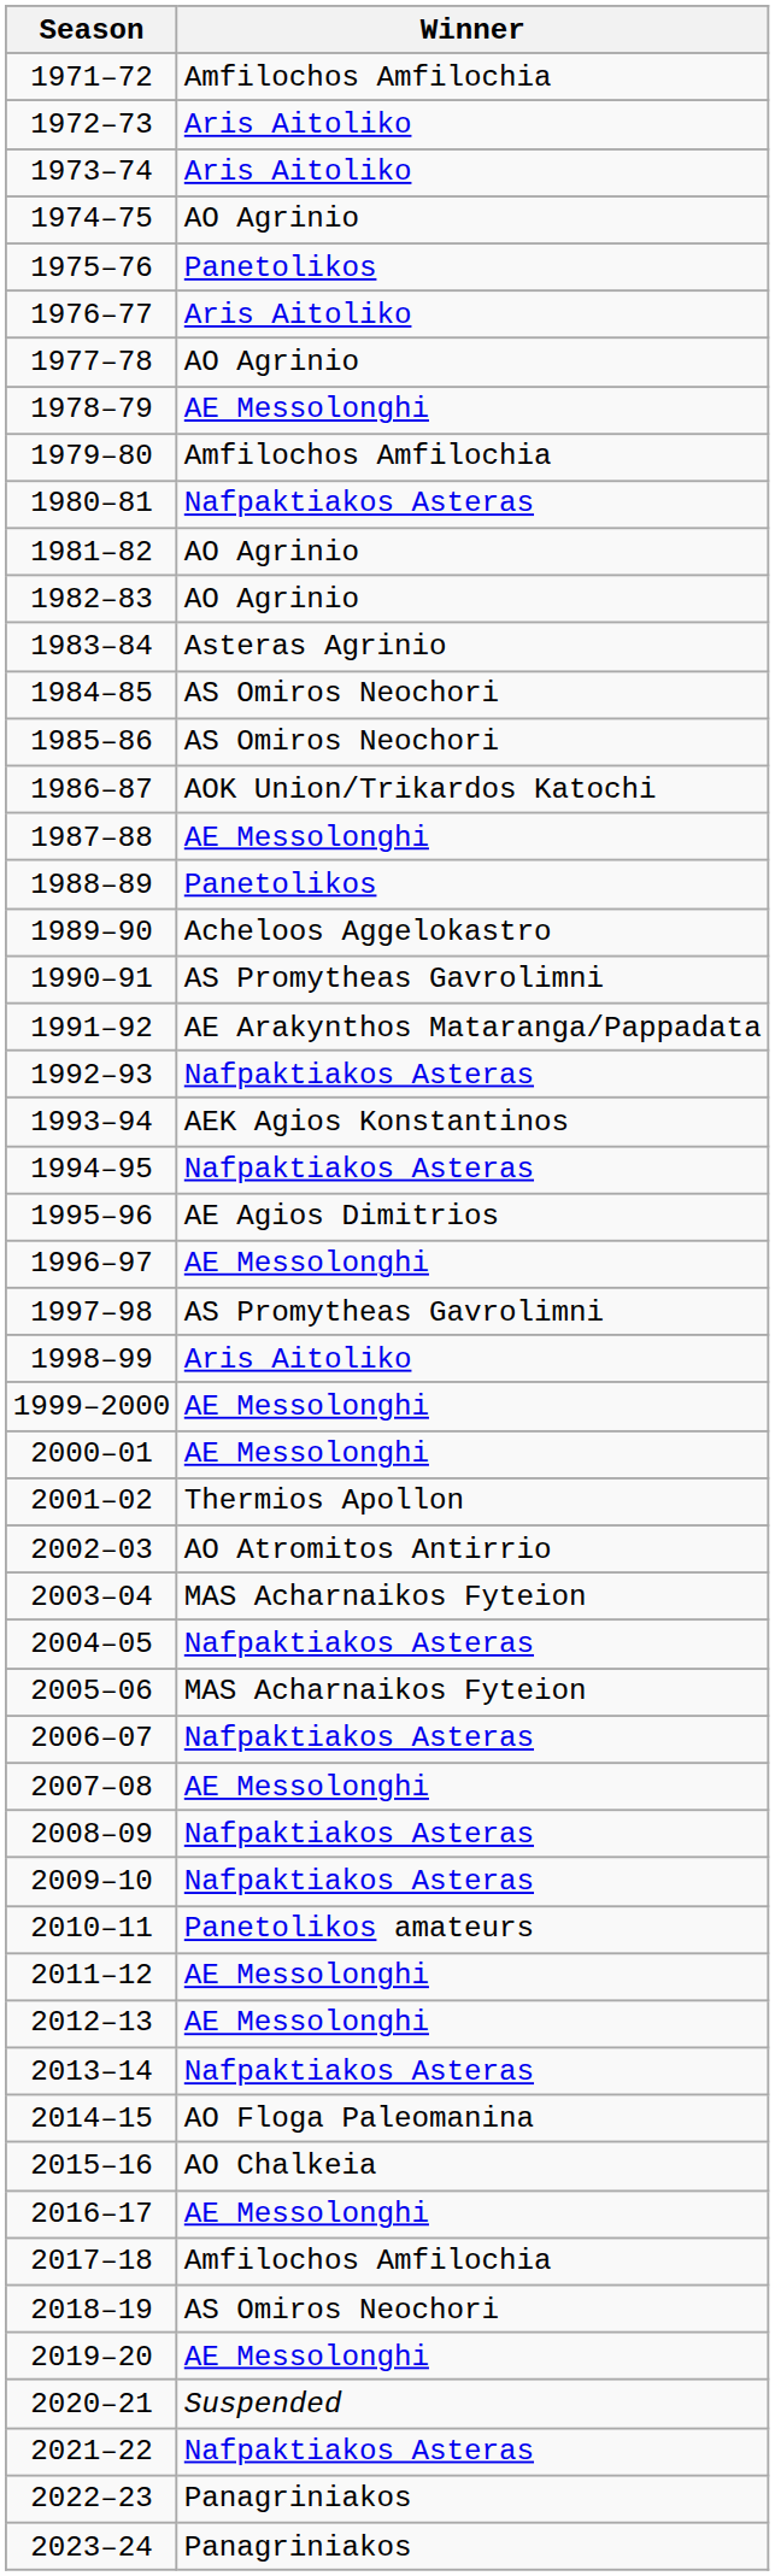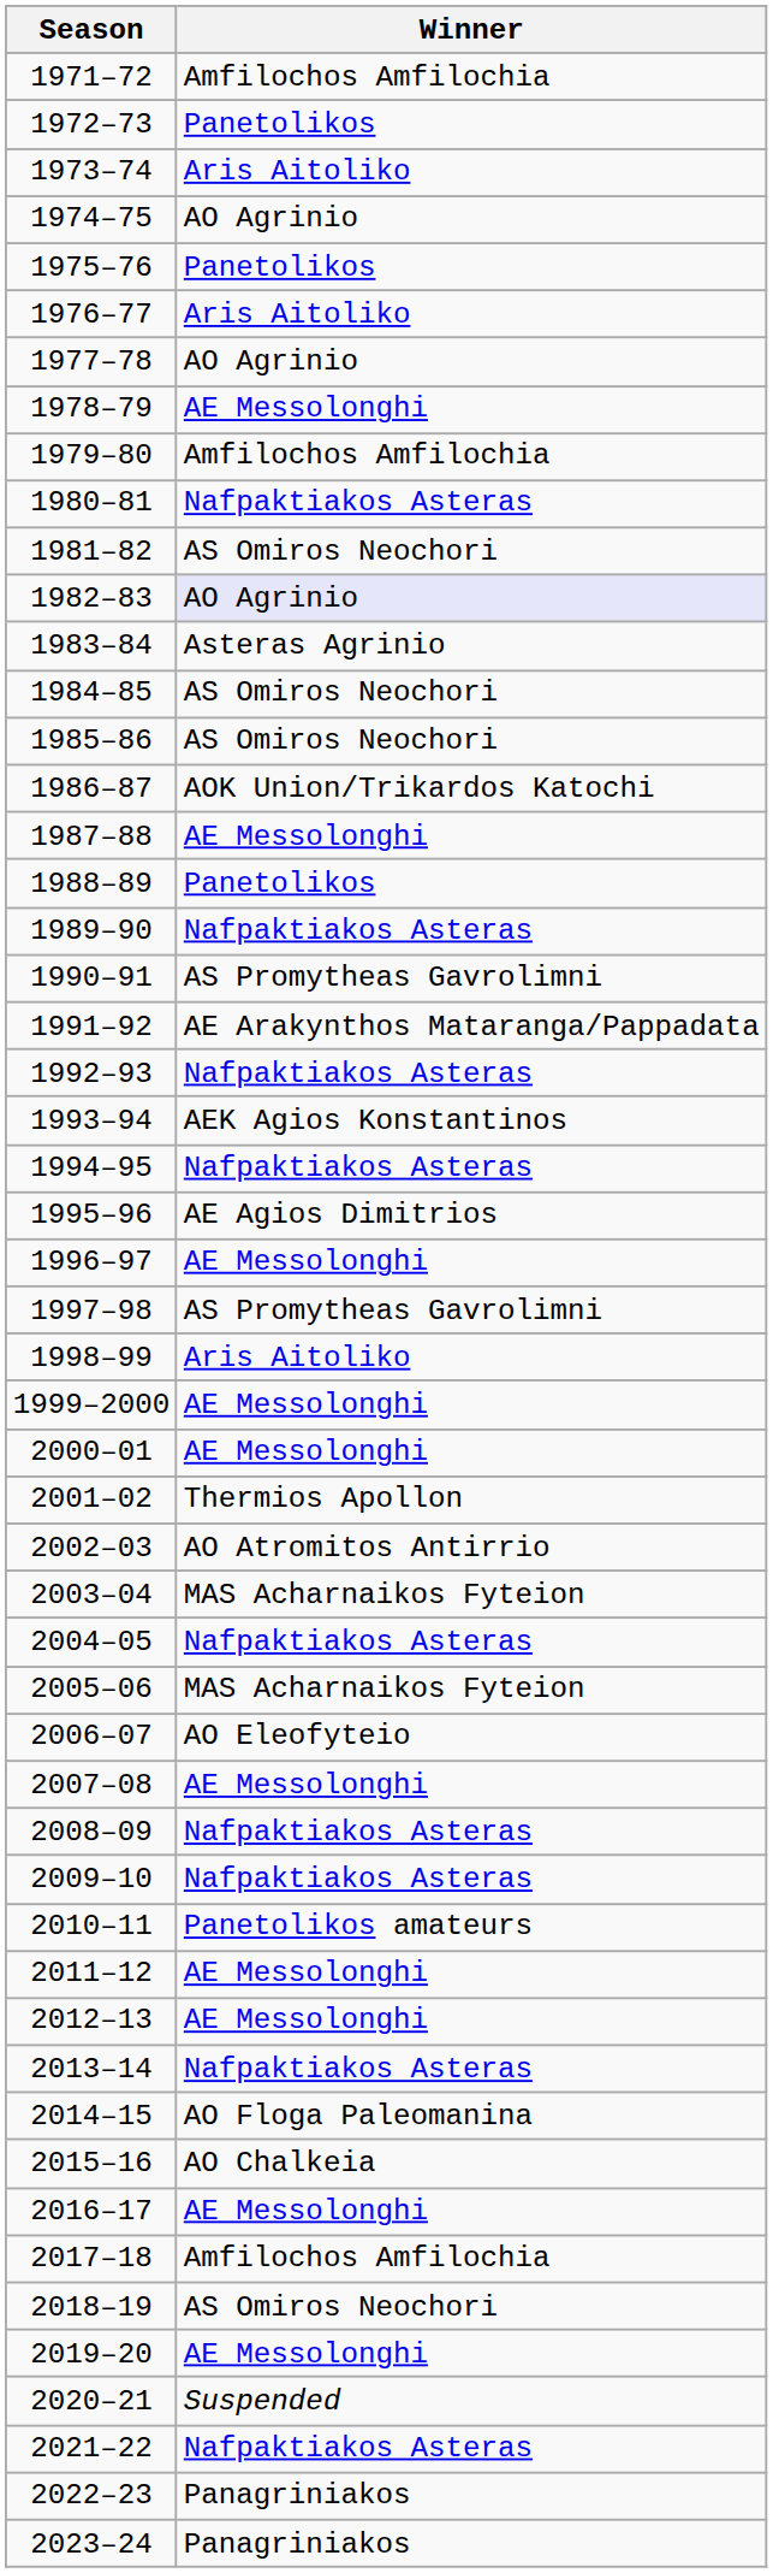 <table class="wikitable" style="text-align:left;">
 <tr>
 <th>Season</th>
 <th>Winner</th>
 </tr>
 <tr>
 <td align="center">1971–72</td>
 <td>Amfilochos Amfilochia</td>
 </tr>
 <tr>
 <td align="center">1972–73</td>
-<td><a href='#'>Aris Aitoliko</a></td>
+<td><a href='#'>Panetolikos</a></td>
 </tr>
 <tr>
 <td align="center">1973–74</td>
 <td><a href='#'>Aris Aitoliko</a></td>
 </tr>
 <tr>
 <td align="center">1974–75</td>
 <td>AO Agrinio</td>
 </tr>
 <tr>
 <td align="center">1975–76</td>
 <td><a href='#'>Panetolikos</a></td>
 </tr>
 <tr>
 <td align="center">1976–77</td>
 <td><a href='#'>Aris Aitoliko</a></td>
 </tr>
 <tr>
 <td align="center">1977–78</td>
 <td>AO Agrinio</td>
 </tr>
 <tr>
 <td align="center">1978–79</td>
 <td><a href='#'>AE Messolonghi</a></td>
 </tr>
 <tr>
 <td align="center">1979–80</td>
 <td>Amfilochos Amfilochia</td>
 </tr>
 <tr>
 <td align="center">1980–81</td>
 <td><a href='#'>Nafpaktiakos Asteras</a></td>
 </tr>
 <tr>
 <td align="center">1981–82</td>
-<td>AO Agrinio</td>
+<td>AS Omiros Neochori</td>
 </tr>
 <tr>
 <td align="center">1982–83</td>
-<td>AO Agrinio</td>
+<td style="background: lavender;">AO Agrinio</td>
 </tr>
 <tr>
 <td align="center">1983–84</td>
 <td>Asteras Agrinio</td>
 </tr>
 <tr>
 <td align="center">1984–85</td>
 <td>AS Omiros Neochori</td>
 </tr>
 <tr>
 <td align="center">1985–86</td>
 <td>AS Omiros Neochori</td>
 </tr>
 <tr>
 <td align="center">1986–87</td>
 <td>AOK Union/Trikardos Katochi</td>
 </tr>
 <tr>
 <td align="center">1987–88</td>
 <td><a href='#'>AE Messolonghi</a></td>
 </tr>
 <tr>
 <td align="center">1988–89</td>
 <td><a href='#'>Panetolikos</a></td>
 </tr>
 <tr>
 <td align="center">1989–90</td>
-<td>Acheloos Aggelokastro</td>
+<td><a href='#'>Nafpaktiakos Asteras</a></td>
 </tr>
 <tr>
 <td align="center">1990–91</td>
 <td>AS Promytheas Gavrolimni</td>
 </tr>
 <tr>
 <td align="center">1991–92</td>
 <td>AE Arakynthos Mataranga/Pappadata</td>
 </tr>
 <tr>
 <td align="center">1992–93</td>
 <td><a href='#'>Nafpaktiakos Asteras</a></td>
 </tr>
 <tr>
 <td align="center">1993–94</td>
 <td>AEK Agios Konstantinos</td>
 </tr>
 <tr>
 <td align="center">1994–95</td>
 <td><a href='#'>Nafpaktiakos Asteras</a></td>
 </tr>
 <tr>
 <td align="center">1995–96</td>
 <td>AE Agios Dimitrios</td>
 </tr>
 <tr>
 <td align="center">1996–97</td>
 <td><a href='#'>AE Messolonghi</a></td>
 </tr>
 <tr>
 <td align="center">1997–98</td>
 <td>AS Promytheas Gavrolimni</td>
 </tr>
 <tr>
 <td align="center">1998–99</td>
 <td><a href='#'>Aris Aitoliko</a></td>
 </tr>
 <tr>
 <td align="center">1999–2000</td>
 <td><a href='#'>AE Messolonghi</a></td>
 </tr>
 <tr>
 <td align="center">2000–01</td>
 <td><a href='#'>AE Messolonghi</a></td>
 </tr>
 <tr>
 <td align="center">2001–02</td>
 <td>Thermios Apollon</td>
 </tr>
 <tr>
 <td align="center">2002–03</td>
 <td>AO Atromitos Antirrio</td>
 </tr>
 <tr>
 <td align="center">2003–04</td>
 <td>MAS Acharnaikos Fyteion</td>
 </tr>
 <tr>
 <td align="center">2004–05</td>
 <td><a href='#'>Nafpaktiakos Asteras</a></td>
 </tr>
 <tr>
 <td align="center">2005–06</td>
 <td>MAS Acharnaikos Fyteion</td>
 </tr>
 <tr>
 <td align="center">2006–07</td>
-<td><a href='#'>Nafpaktiakos Asteras</a></td>
+<td>AO Eleofyteio</td>
 </tr>
 <tr>
 <td align="center">2007–08</td>
 <td><a href='#'>AE Messolonghi</a></td>
 </tr>
 <tr>
 <td align="center">2008–09</td>
 <td><a href='#'>Nafpaktiakos Asteras</a></td>
 </tr>
 <tr>
 <td align="center">2009–10</td>
 <td><a href='#'>Nafpaktiakos Asteras</a></td>
 </tr>
 <tr>
 <td align="center">2010–11</td>
 <td><a href='#'>Panetolikos</a> amateurs</td>
 </tr>
 <tr>
 <td align="center">2011–12</td>
 <td><a href='#'>AE Messolonghi</a></td>
 </tr>
 <tr>
 <td align="center">2012–13</td>
 <td><a href='#'>AE Messolonghi</a></td>
 </tr>
 <tr>
 <td align="center">2013–14</td>
 <td><a href='#'>Nafpaktiakos Asteras</a></td>
 </tr>
 <tr>
 <td align="center">2014–15</td>
 <td>AO Floga Paleomanina</td>
 </tr>
 <tr>
 <td align="center">2015–16</td>
 <td>AO Chalkeia</td>
 </tr>
 <tr>
 <td align="center">2016–17</td>
 <td><a href='#'>AE Messolonghi</a></td>
 </tr>
 <tr>
 <td align="center">2017–18</td>
 <td>Amfilochos Amfilochia</td>
 </tr>
 <tr>
 <td align="center">2018–19</td>
 <td>AS Omiros Neochori</td>
 </tr>
 <tr>
 <td align="center">2019–20</td>
 <td><a href='#'>AE Messolonghi</a></td>
 </tr>
 <tr>
 <td align="center">2020–21</td>
 <td><em>Suspended</em></td>
 </tr>
 <tr>
 <td align="center">2021–22</td>
 <td><a href='#'>Nafpaktiakos Asteras</a></td>
 </tr>
 <tr>
 <td align="center">2022–23</td>
 <td>Panagriniakos</td>
 </tr>
 <tr>
 <td align="center">2023–24</td>
 <td>Panagriniakos</td>
 </tr>
 </table>
